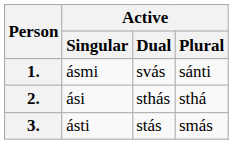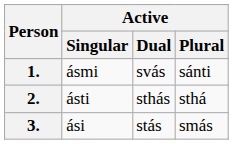 <table class="wikitable">
 <tr>
 <th rowspan="2">Person</th>
 <th colspan="3">Active</th>
 </tr>
 <tr>
 <th>Singular</th>
 <th>Dual</th>
 <th>Plural</th>
 </tr>
 <tr>
 <th><strong>1.</strong></th>
 <td>ásmi</td>
 <td>svás</td>
 <td>sánti</td>
 </tr>
 <tr>
 <th><strong>2.</strong></th>
-<td>ási</td>
+<td>ásti</td>
 <td>sthás</td>
 <td>sthá</td>
 </tr>
 <tr>
 <th><strong>3.</strong></th>
-<td>ásti</td>
+<td>ási</td>
 <td>stás</td>
 <td>smás</td>
 </tr>
 </table>
